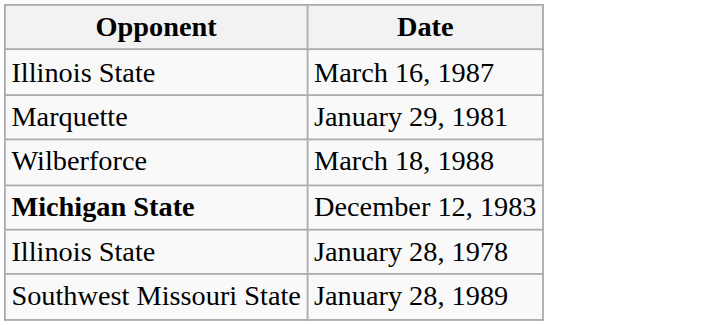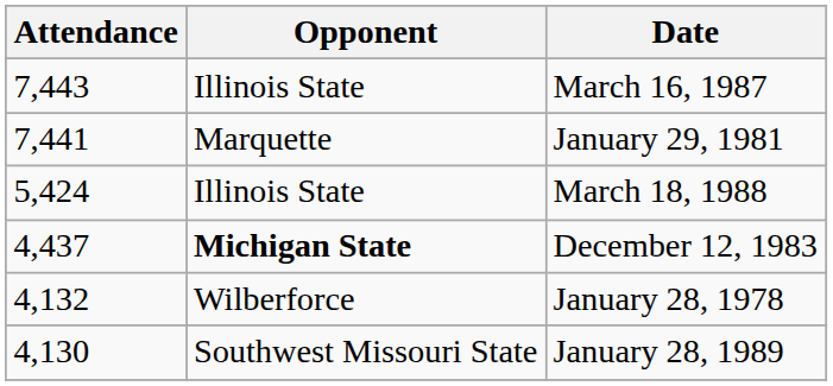 <table class="wikitable">
 <tr>
+<th>Attendance</th>
 <th>Opponent</th>
 <th>Date</th>
 </tr>
 <tr>
+<td>7,443</td>
 <td>Illinois State</td>
 <td>March 16, 1987</td>
 </tr>
 <tr>
+<td>7,441</td>
 <td>Marquette</td>
 <td>January 29, 1981</td>
 </tr>
 <tr>
-<td>Wilberforce</td>
+<td>5,424</td>
+<td>Illinois State</td>
 <td>March 18, 1988</td>
 </tr>
 <tr>
+<td>4,437</td>
 <td><strong>Michigan State</strong></td>
 <td>December 12, 1983</td>
 </tr>
 <tr>
-<td>Illinois State</td>
+<td>4,132</td>
+<td>Wilberforce</td>
 <td>January 28, 1978</td>
 </tr>
 <tr>
+<td>4,130</td>
 <td>Southwest Missouri State</td>
 <td>January 28, 1989</td>
 </tr>
 </table>
